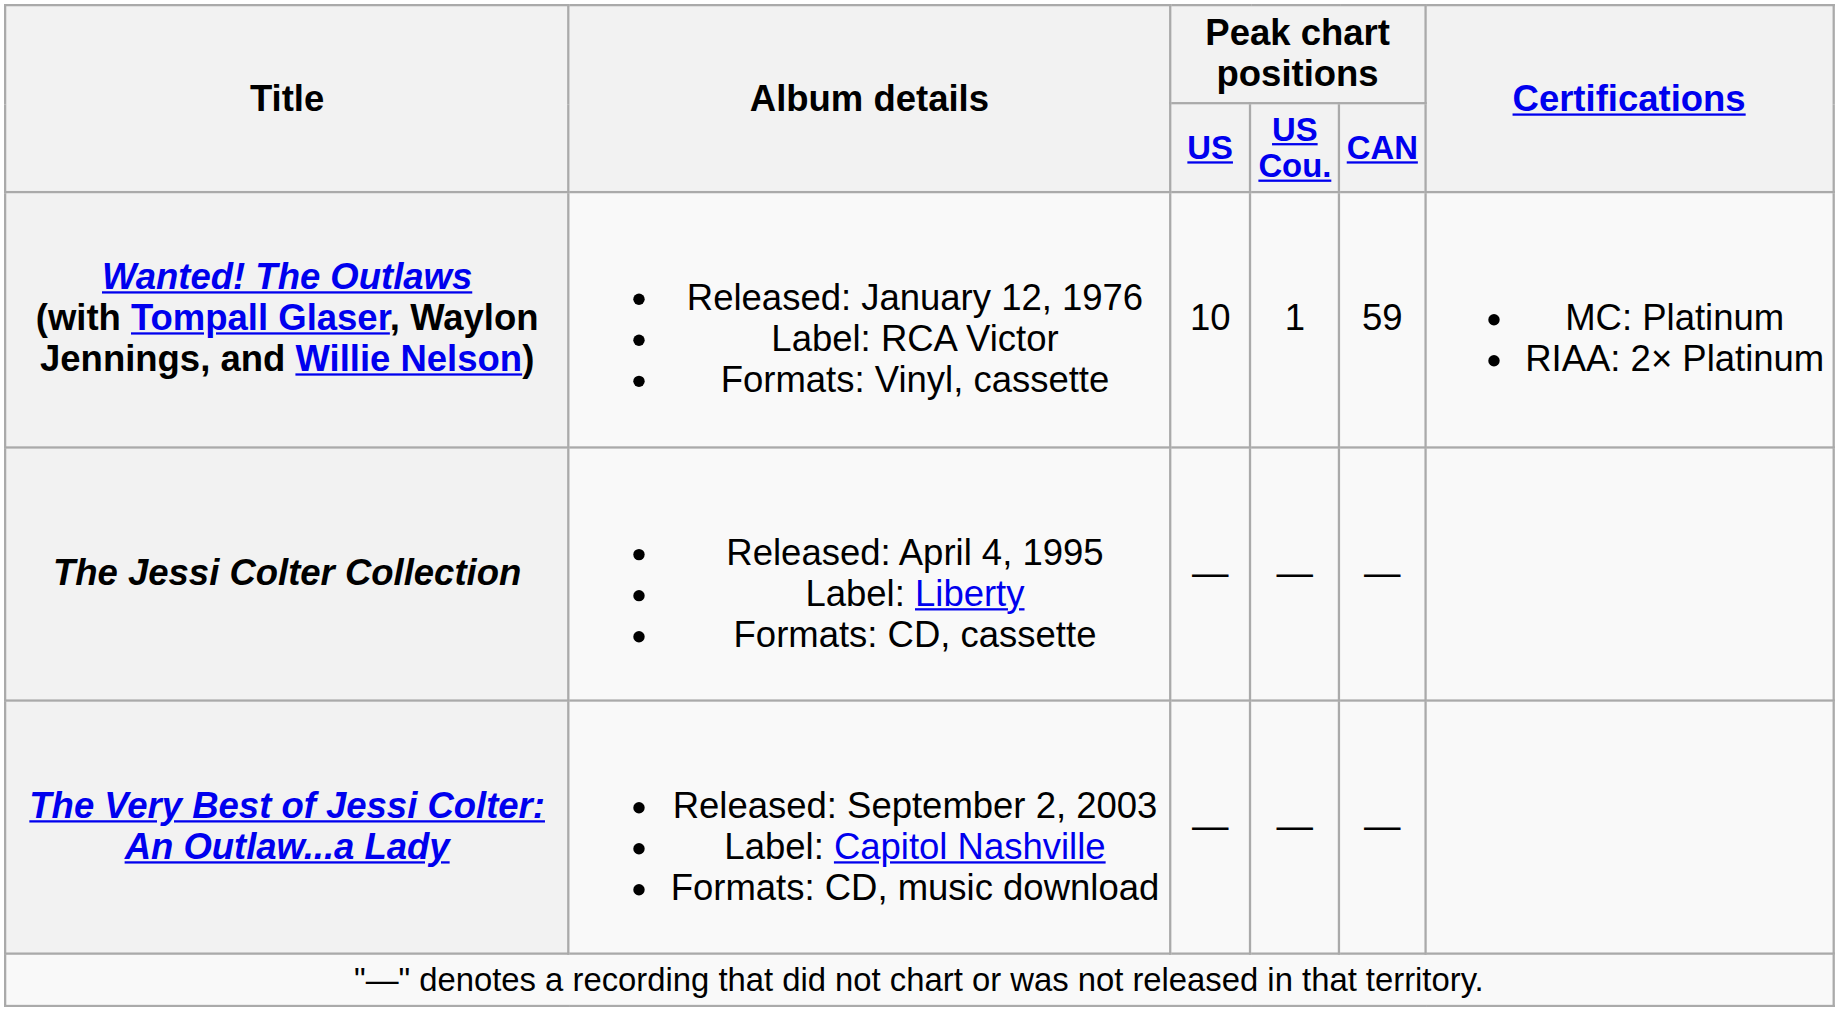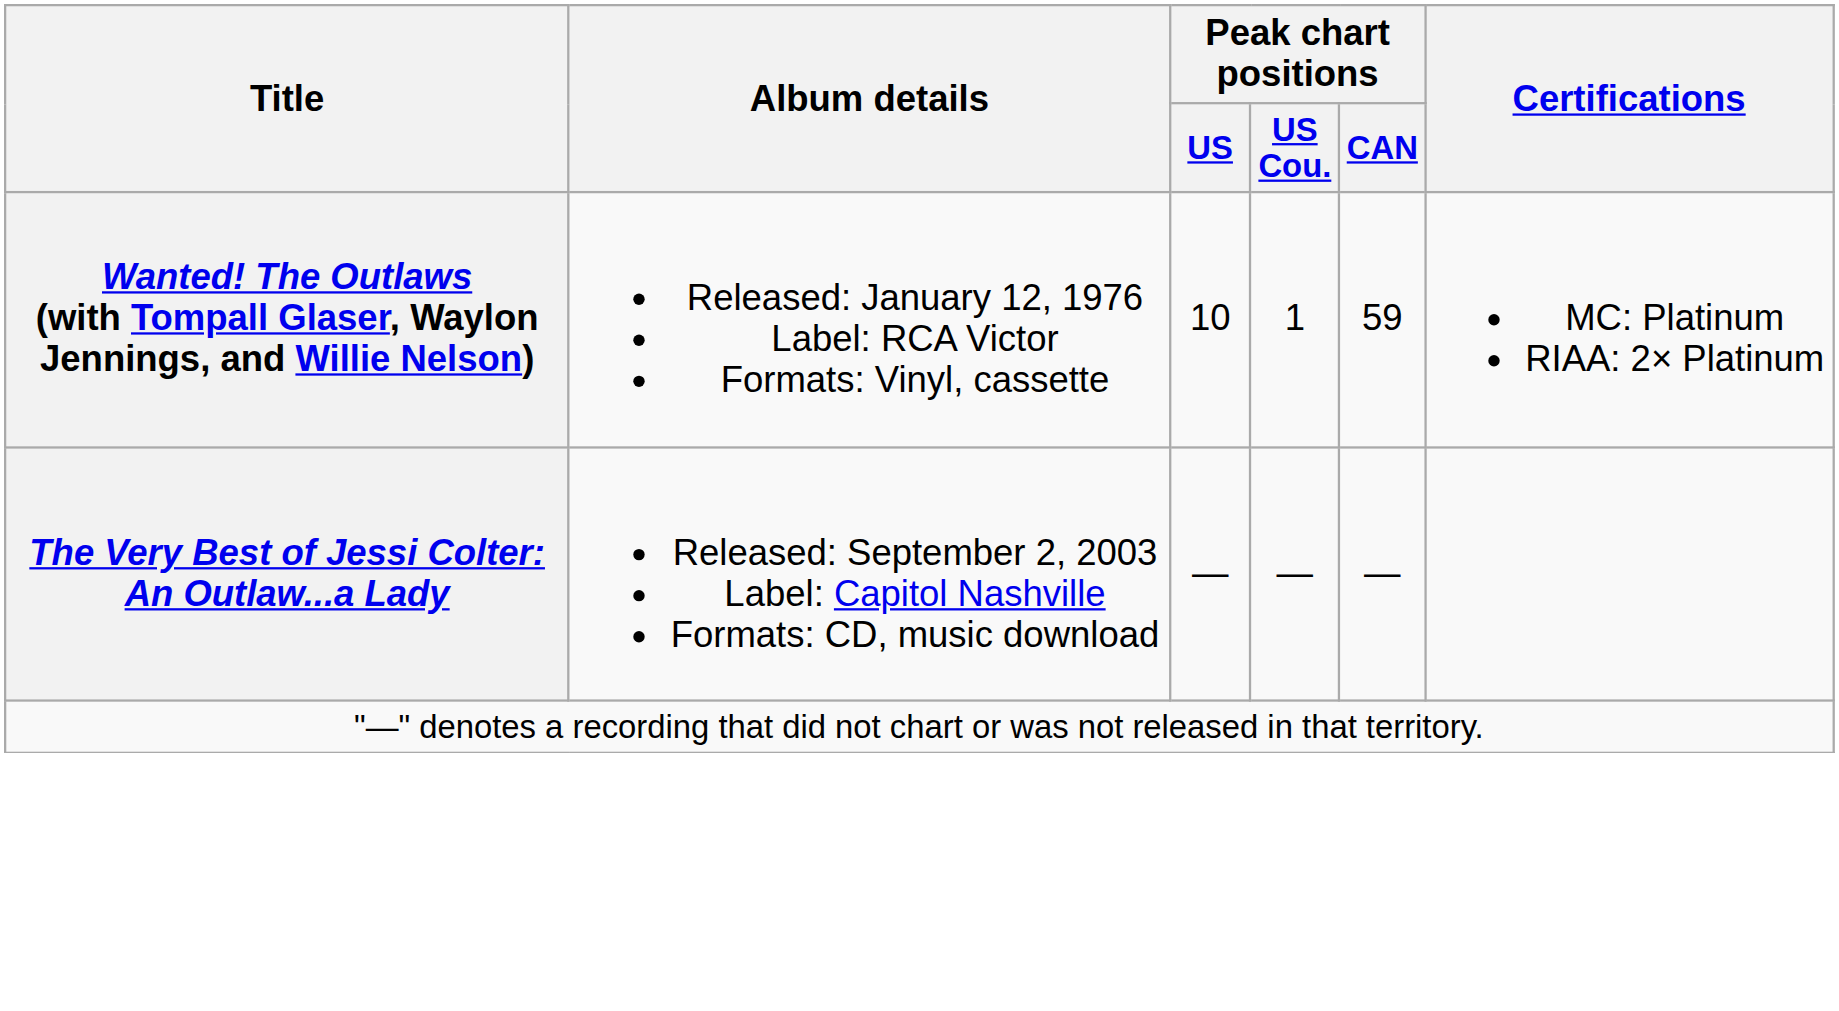 <table class="wikitable plainrowheaders" style="text-align:center;" border="1">
 <tr>
 <th scope="col" rowspan="2" style="width:15em;">Title</th>
 <th scope="col" rowspan="2" style="width:16em;">Album details</th>
 <th scope="col" colspan="3">Peak chart positions</th>
 <th scope="col" rowspan="2"><a href='#'>Certifications</a></th>
 </tr>
 <tr>
 <th scope="col" style="width:2em;font-size:90%;"><a href='#'>US</a><br></th>
 <th scope="col" style="width:2em;font-size:90%;"><a href='#'>US<br>Cou.</a><br></th>
 <th scope="col" style="width:2em;font-size:90%;"><a href='#'>CAN</a><br></th>
 </tr>
 <tr>
 <th scope="row"><em><a href='#'>Wanted! The Outlaws</a></em><br><span>(with <a href='#'>Tompall Glaser</a>, Waylon Jennings, and <a href='#'>Willie Nelson</a>)</span></th>
 <td><br><ul><li>Released: January 12, 1976</li><li>Label: RCA Victor</li><li>Formats: Vinyl, cassette</li></ul></td>
 <td>10</td>
 <td>1</td>
 <td>59</td>
 <td><br><ul><li>MC: Platinum</li><li>RIAA: 2× Platinum</li></ul></td>
 </tr>
 <tr>
-<th scope="row"><em>The Jessi Colter Collection</em></th>
-<td><br><ul><li>Released: April 4, 1995</li><li>Label: <a href='#'>Liberty</a></li><li>Formats: CD, cassette</li></ul></td>
-<td>—</td>
-<td>—</td>
-<td>—</td>
-<td></td>
-</tr>
-<tr>
 <th scope="row"><em><a href='#'>The Very Best of Jessi Colter: An Outlaw...a Lady</a></em></th>
 <td><br><ul><li>Released: September 2, 2003</li><li>Label: <a href='#'>Capitol Nashville</a></li><li>Formats: CD, music download</li></ul></td>
 <td>—</td>
 <td>—</td>
 <td>—</td>
 <td></td>
 </tr>
 <tr>
 <td colspan="6" style="font-size:90%">"—" denotes a recording that did not chart or was not released in that territory.</td>
 </tr>
 <tr>
 </tr>
 </table>
